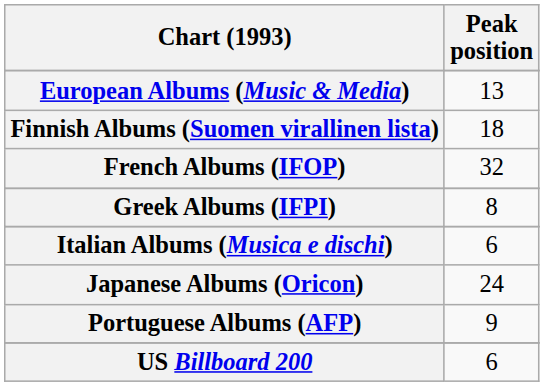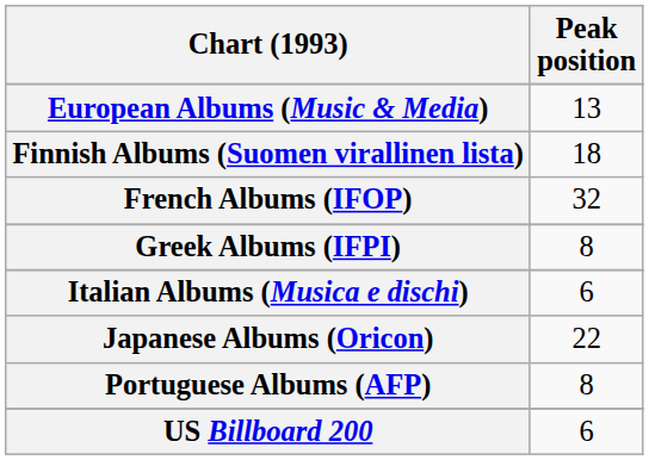 <table class="wikitable sortable plainrowheaders" style="text-align:center">
 <tr>
 <th scope="col">Chart (1993)</th>
 <th scope="col">Peak<br>position</th>
 </tr>
 <tr>
 </tr>
 <tr>
 </tr>
 <tr>
 </tr>
 <tr>
 </tr>
 <tr>
 <th scope="row"><a href='#'>European Albums</a> (<em><a href='#'>Music & Media</a></em>)</th>
 <td>13</td>
 </tr>
 <tr>
 <th scope="row">Finnish Albums (<a href='#'>Suomen virallinen lista</a>)</th>
 <td>18</td>
 </tr>
 <tr>
 <th scope="row">French Albums (<a href='#'>IFOP</a>)</th>
 <td>32</td>
 </tr>
 <tr>
 </tr>
 <tr>
 <th scope="row">Greek Albums (<a href='#'>IFPI</a>)</th>
 <td>8</td>
 </tr>
 <tr>
 </tr>
 <tr>
 <th scope="row">Italian Albums (<em><a href='#'>Musica e dischi</a></em>)</th>
 <td>6</td>
 </tr>
 <tr>
 <th scope="row">Japanese Albums (<a href='#'>Oricon</a>)</th>
-<td>24</td>
+<td>22</td>
 </tr>
 <tr>
 <th scope="row">Portuguese Albums (<a href='#'>AFP</a>)</th>
-<td>9</td>
+<td>8</td>
 </tr>
 <tr>
 </tr>
 <tr>
 </tr>
 <tr>
 </tr>
 <tr>
 <th scope="row">US <em><a href='#'>Billboard 200</a></em></th>
 <td>6</td>
 </tr>
 </table>
